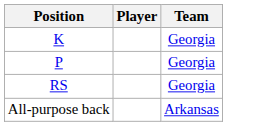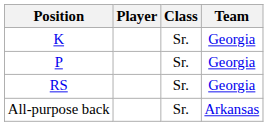 <table class="wikitable sortable" border="1">
 <tr>
 <th>Position</th>
 <th>Player</th>
+<th>Class</th>
 <th>Team</th>
 </tr>
 <tr>
 <td style="text-align:center; background:white"><a href='#'>K</a></td>
 <td style="text-align:center; background:white"></td>
+<td style="text-align:center; background:white">Sr.</td>
 <td style="text-align:center; background:white"><a href='#'>Georgia</a></td>
 </tr>
 <tr>
 <td style="text-align:center; background:white"><a href='#'>P</a></td>
 <td style="text-align:center; background:white"></td>
+<td style="text-align:center; background:white">Sr.</td>
 <td style="text-align:center; background:white"><a href='#'>Georgia</a></td>
 </tr>
 <tr>
 <td style="text-align:center; background:white"><a href='#'>RS</a></td>
 <td style="text-align:center; background:white"></td>
+<td style="text-align:center; background:white">Sr.</td>
 <td style="text-align:center; background:white"><a href='#'>Georgia</a></td>
 </tr>
 <tr>
 <td style="text-align:center; background:white">All-purpose back</td>
 <td style="text-align:center; background:white"></td>
+<td style="text-align:center; background:white">Sr.</td>
 <td style="text-align:center; background:white"><a href='#'>Arkansas</a></td>
 </tr>
 </table>
